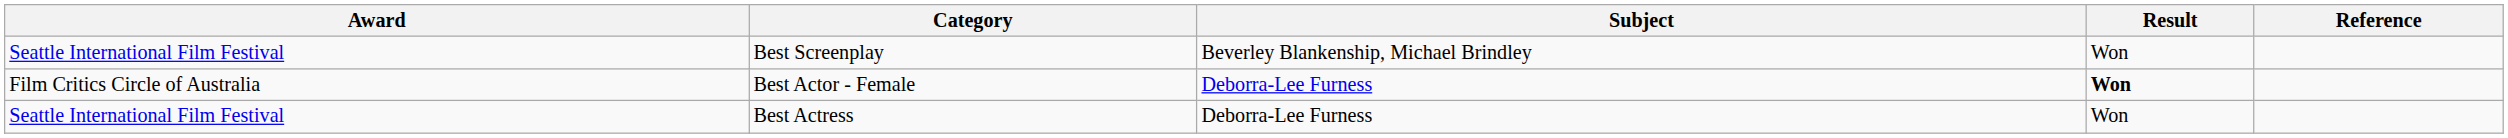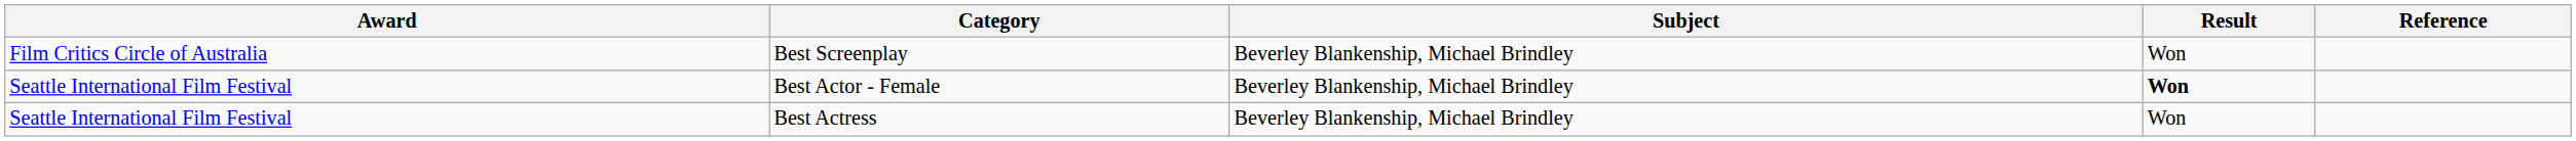 <table class="wikitable sortable" style="font-size:100%;" width="100%">
 <tr>
 <th>Award</th>
 <th>Category</th>
 <th>Subject</th>
 <th>Result</th>
 <th>Reference</th>
 </tr>
 <tr>
-<td><a href='#'>Seattle International Film Festival</a></td>
+<td><a href='#'>Film Critics Circle of Australia</a></td>
 <td>Best Screenplay</td>
 <td>Beverley Blankenship, Michael Brindley</td>
 <td>Won</td>
 <td></td>
 </tr>
 <tr>
-<td>Film Critics Circle of Australia</td>
+<td><a href='#'>Seattle International Film Festival</a></td>
 <td>Best Actor - Female</td>
-<td><a href='#'>Deborra-Lee Furness</a></td>
+<td>Beverley Blankenship, Michael Brindley</td>
 <td><strong>Won</strong></td>
 <td></td>
 </tr>
 <tr>
 <td><a href='#'>Seattle International Film Festival</a></td>
 <td>Best Actress</td>
-<td>Deborra-Lee Furness</td>
+<td>Beverley Blankenship, Michael Brindley</td>
 <td>Won</td>
 <td></td>
 </tr>
 </table>
